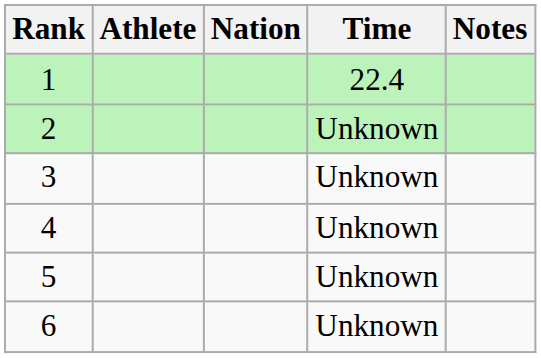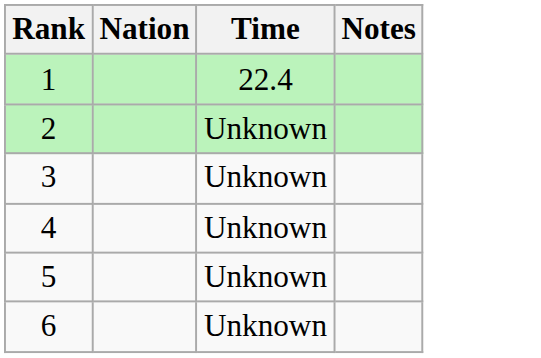 <table class="wikitable sortable" style="text-align:center">
 <tr>
 <th>Rank</th>
-<th>Athlete</th>
 <th>Nation</th>
 <th>Time</th>
 <th>Notes</th>
 </tr>
 <tr style="background:#bbf3bb;">
 <td>1</td>
 <td align=left></td>
-<td align=left></td>
 <td>22.4</td>
 <td></td>
 </tr>
 <tr style="background:#bbf3bb;">
 <td>2</td>
-<td align=left></td>
 <td align=left></td>
 <td>Unknown</td>
 <td></td>
 </tr>
 <tr>
 <td>3</td>
 <td align=left></td>
-<td align=left></td>
 <td>Unknown</td>
 <td></td>
 </tr>
 <tr>
 <td>4</td>
-<td align=left></td>
 <td align=left></td>
 <td>Unknown</td>
 <td></td>
 </tr>
 <tr>
 <td>5</td>
 <td align=left></td>
-<td align=left></td>
 <td>Unknown</td>
 <td></td>
 </tr>
 <tr>
 <td>6</td>
 <td align=left></td>
-<td align=left></td>
 <td>Unknown</td>
 <td></td>
 </tr>
 </table>
